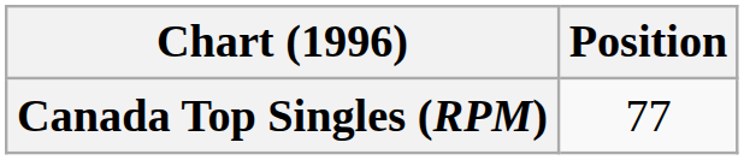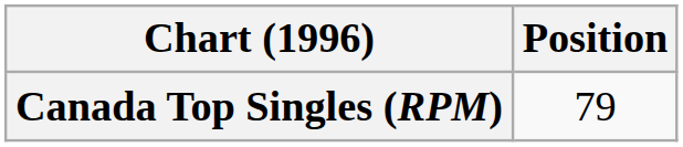 <table class="wikitable plainrowheaders" style="text-align:center">
 <tr>
 <th>Chart (1996)</th>
 <th>Position</th>
 </tr>
 <tr>
 <th scope="row">Canada Top Singles (<em>RPM</em>)</th>
-<td>77</td>
+<td>79</td>
 </tr>
 </table>
